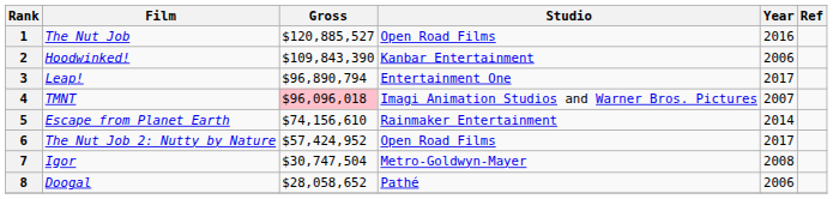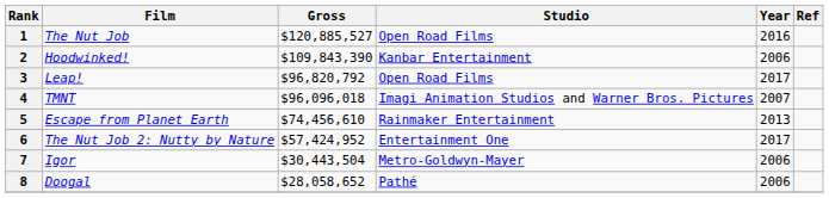 <table class="wikitable">
 <tr>
 <th>Rank</th>
 <th>Film</th>
 <th>Gross</th>
 <th>Studio</th>
 <th>Year</th>
 <th>Ref</th>
 </tr>
 <tr>
 <th>1</th>
 <td><em><a href='#'>The Nut Job</a></em></td>
 <td>$120,885,527</td>
 <td><a href='#'>Open Road Films</a></td>
 <td>2016</td>
 <td></td>
 </tr>
 <tr>
 <th>2</th>
 <td><em><a href='#'>Hoodwinked!</a></em></td>
 <td>$109,843,390</td>
 <td><a href='#'>Kanbar Entertainment</a></td>
 <td>2006</td>
 <td></td>
 </tr>
 <tr>
 <th>3</th>
 <td><em><a href='#'>Leap!</a></em></td>
-<td>$96,890,794</td>
-<td><a href='#'>Entertainment One</a></td>
+<td>$96,820,792</td>
+<td><a href='#'>Open Road Films</a></td>
 <td>2017</td>
 <td></td>
 </tr>
 <tr>
 <th>4</th>
 <td><em> <a href='#'>TMNT</a></em></td>
-<td style="background: pink;">$96,096,018</td>
+<td>$96,096,018</td>
 <td><a href='#'>Imagi Animation Studios</a> and <a href='#'>Warner Bros. Pictures</a></td>
 <td>2007</td>
 <td></td>
 </tr>
 <tr>
 <th>5</th>
 <td><em><a href='#'>Escape from Planet Earth</a></em></td>
-<td>$74,156,610</td>
+<td>$74,456,610</td>
 <td><a href='#'>Rainmaker Entertainment</a></td>
-<td>2014</td>
+<td>2013</td>
 <td></td>
 </tr>
 <tr>
 <th>6</th>
 <td><em><a href='#'>The Nut Job 2: Nutty by Nature</a></em></td>
 <td>$57,424,952</td>
-<td><a href='#'>Open Road Films</a></td>
+<td><a href='#'>Entertainment One</a></td>
 <td>2017</td>
 <td></td>
 </tr>
 <tr>
 <th>7</th>
 <td><em><a href='#'>Igor</a></em></td>
-<td>$30,747,504</td>
+<td>$30,443,504</td>
 <td><a href='#'>Metro-Goldwyn-Mayer</a></td>
-<td>2008</td>
+<td>2006</td>
 <td></td>
 </tr>
 <tr>
 <th>8</th>
 <td><em><a href='#'>Doogal</a></em></td>
 <td>$28,058,652</td>
 <td><a href='#'>Pathé</a></td>
 <td>2006</td>
 <td></td>
 </tr>
 <tr>
 </tr>
 </table>
